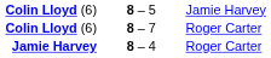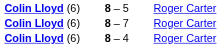 <table style="text-align:center">
 <tr>
 <th width=200></th>
 <th width=100></th>
 <th width=200></th>
 </tr>
 <tr>
 <td align=right><strong><a href='#'>Colin Lloyd</a></strong> (6) </td>
 <td><strong>8</strong> – 5</td>
-<td align=left> <a href='#'>Jamie Harvey</a></td>
+<td align=left> <a href='#'>Roger Carter</a></td>
 </tr>
 <tr>
 <td align=right><strong><a href='#'>Colin Lloyd</a></strong> (6) </td>
 <td><strong>8</strong> – 7</td>
 <td align=left> <a href='#'>Roger Carter</a></td>
 </tr>
 <tr>
-<td align=right><strong><a href='#'>Jamie Harvey</a></strong> </td>
+<td align=right><strong><a href='#'>Colin Lloyd</a></strong> (6) </td>
 <td><strong>8</strong> – 4</td>
 <td align=left> <a href='#'>Roger Carter</a></td>
 </tr>
 </table>
